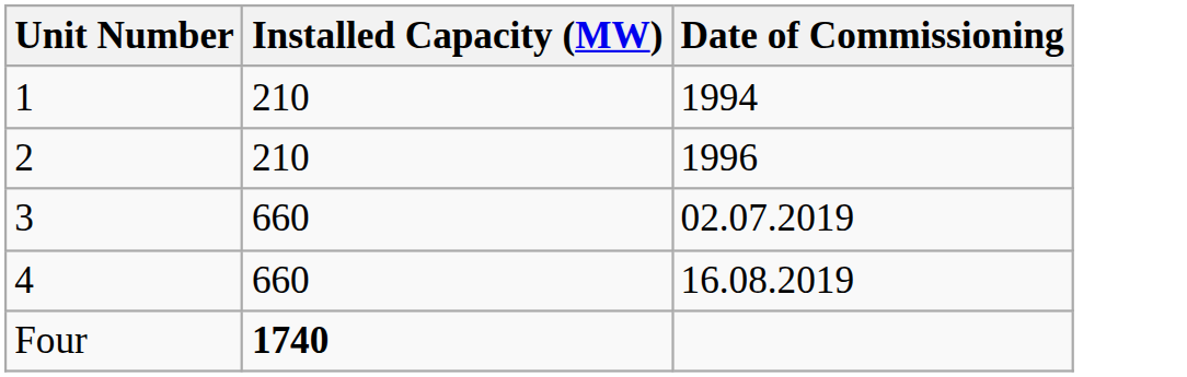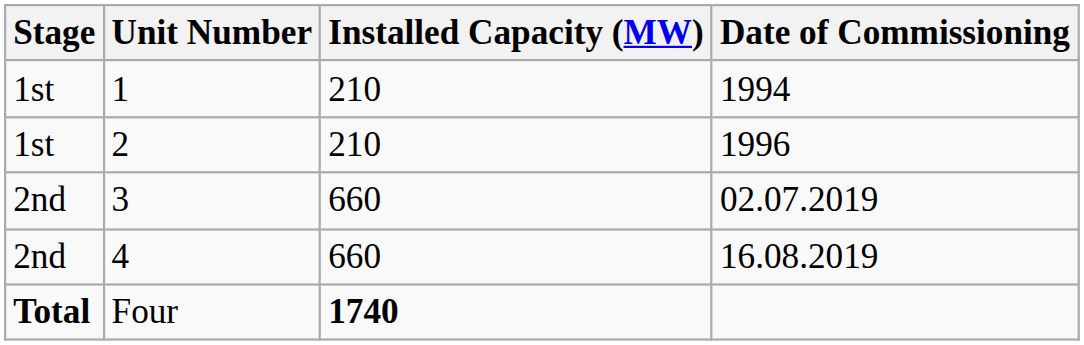 <table class="sortable wikitable">
 <tr>
+<th>Stage</th>
 <th>Unit Number</th>
 <th>Installed Capacity (<a href='#'>MW</a>)</th>
 <th>Date of Commissioning</th>
 </tr>
 <tr>
+<td>1st</td>
 <td>1</td>
 <td>210</td>
 <td>1994</td>
 </tr>
 <tr>
+<td>1st</td>
 <td>2</td>
 <td>210</td>
 <td>1996</td>
 </tr>
 <tr>
+<td>2nd</td>
 <td>3</td>
 <td>660</td>
 <td>02.07.2019</td>
 </tr>
 <tr>
+<td>2nd</td>
 <td>4</td>
 <td>660</td>
 <td>16.08.2019</td>
 </tr>
 <tr>
+<td><strong>Total</strong></td>
 <td>Four</td>
 <td><strong>1740</strong></td>
 <td></td>
 </tr>
 </table>
